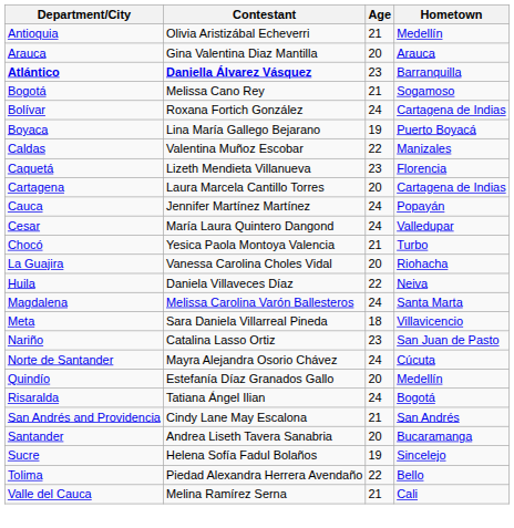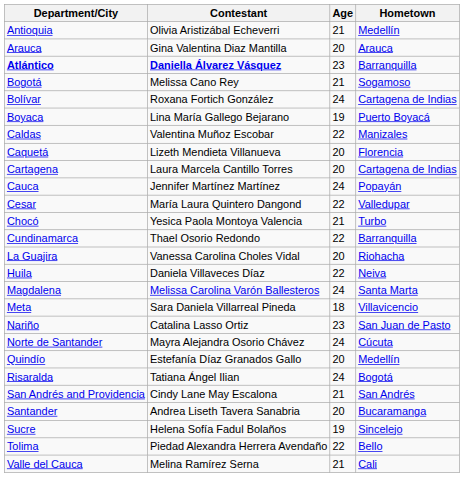 <table class="sortable wikitable" style="font-size: 95%;">
 <tr>
 <th>Department/City</th>
 <th>Contestant</th>
 <th>Age</th>
 <th>Hometown</th>
 </tr>
 <tr>
 <td><a href='#'>Antioquia</a></td>
 <td>Olivia Aristizábal Echeverri</td>
 <td>21</td>
 <td><a href='#'>Medellín</a></td>
 </tr>
 <tr>
 <td><a href='#'>Arauca</a></td>
 <td>Gina Valentina Diaz Mantilla</td>
 <td>20</td>
 <td><a href='#'>Arauca</a></td>
 </tr>
 <tr>
 <td><strong><a href='#'>Atlántico</a></strong></td>
 <td><strong><a href='#'>Daniella Álvarez Vásquez</a></strong></td>
 <td>23</td>
 <td><a href='#'>Barranquilla</a></td>
 </tr>
 <tr>
 <td><a href='#'>Bogotá</a></td>
 <td>Melissa Cano Rey</td>
 <td>21</td>
 <td><a href='#'>Sogamoso</a></td>
 </tr>
 <tr>
 <td><a href='#'>Bolívar</a></td>
 <td>Roxana Fortich González</td>
 <td>24</td>
 <td><a href='#'>Cartagena de Indias</a></td>
 </tr>
 <tr>
 <td><a href='#'>Boyaca</a></td>
 <td>Lina María Gallego Bejarano</td>
 <td>19</td>
 <td><a href='#'>Puerto Boyacá</a></td>
 </tr>
 <tr>
 <td><a href='#'>Caldas</a></td>
 <td>Valentina Muñoz Escobar</td>
 <td>22</td>
 <td><a href='#'>Manizales</a></td>
 </tr>
 <tr>
 <td><a href='#'>Caquetá</a></td>
 <td>Lizeth Mendieta Villanueva</td>
-<td>23</td>
+<td>20</td>
 <td><a href='#'>Florencia</a></td>
 </tr>
 <tr>
 <td><a href='#'>Cartagena</a></td>
 <td>Laura Marcela Cantillo Torres</td>
 <td>20</td>
 <td><a href='#'>Cartagena de Indias</a></td>
 </tr>
 <tr>
 <td><a href='#'>Cauca</a></td>
 <td>Jennifer Martínez Martínez</td>
 <td>24</td>
 <td><a href='#'>Popayán</a></td>
 </tr>
 <tr>
 <td><a href='#'>Cesar</a></td>
 <td>María Laura Quintero Dangond</td>
-<td>24</td>
+<td>22</td>
 <td><a href='#'>Valledupar</a></td>
 </tr>
 <tr>
 <td><a href='#'>Chocó</a></td>
 <td>Yesica Paola Montoya Valencia</td>
 <td>21</td>
 <td><a href='#'>Turbo</a></td>
+</tr>
+<tr>
+<td><a href='#'>Cundinamarca</a></td>
+<td>Thael Osorio Redondo</td>
+<td>22</td>
+<td><a href='#'>Barranquilla</a></td>
 </tr>
 <tr>
 <td><a href='#'>La Guajira</a></td>
 <td>Vanessa Carolina Choles Vidal</td>
 <td>20</td>
 <td><a href='#'>Riohacha</a></td>
 </tr>
 <tr>
 <td><a href='#'>Huila</a></td>
 <td>Daniela Villaveces Díaz</td>
 <td>22</td>
 <td><a href='#'>Neiva</a></td>
 </tr>
 <tr>
 <td><a href='#'>Magdalena</a></td>
 <td><a href='#'>Melissa Carolina Varón Ballesteros</a></td>
 <td>24</td>
 <td><a href='#'>Santa Marta</a></td>
 </tr>
 <tr>
 <td><a href='#'>Meta</a></td>
 <td>Sara Daniela Villarreal Pineda</td>
 <td>18</td>
 <td><a href='#'>Villavicencio</a></td>
 </tr>
 <tr>
 <td><a href='#'>Nariño</a></td>
 <td>Catalina Lasso Ortiz</td>
 <td>23</td>
 <td><a href='#'>San Juan de Pasto</a></td>
 </tr>
 <tr>
 <td><a href='#'>Norte de Santander</a></td>
 <td>Mayra Alejandra Osorio Chávez</td>
 <td>24</td>
 <td><a href='#'>Cúcuta</a></td>
 </tr>
 <tr>
 <td><a href='#'>Quindío</a></td>
 <td>Estefanía Díaz Granados Gallo</td>
 <td>20</td>
 <td><a href='#'>Medellín</a></td>
 </tr>
 <tr>
 <td><a href='#'>Risaralda</a></td>
 <td>Tatiana Ángel Ilian</td>
 <td>24</td>
 <td><a href='#'>Bogotá</a></td>
 </tr>
 <tr>
 <td><a href='#'>San Andrés and Providencia</a></td>
 <td>Cindy Lane May Escalona</td>
 <td>21</td>
 <td><a href='#'>San Andrés</a></td>
 </tr>
 <tr>
 <td><a href='#'>Santander</a></td>
 <td>Andrea Liseth Tavera Sanabria</td>
 <td>20</td>
 <td><a href='#'>Bucaramanga</a></td>
 </tr>
 <tr>
 <td><a href='#'>Sucre</a></td>
 <td>Helena Sofía Fadul Bolaños</td>
 <td>19</td>
 <td><a href='#'>Sincelejo</a></td>
 </tr>
 <tr>
 <td><a href='#'>Tolima</a></td>
 <td>Piedad Alexandra Herrera Avendaño</td>
 <td>22</td>
 <td><a href='#'>Bello</a></td>
 </tr>
 <tr>
 <td><a href='#'>Valle del Cauca</a></td>
 <td>Melina Ramírez Serna</td>
 <td>21</td>
 <td><a href='#'>Cali</a></td>
 </tr>
 </table>
